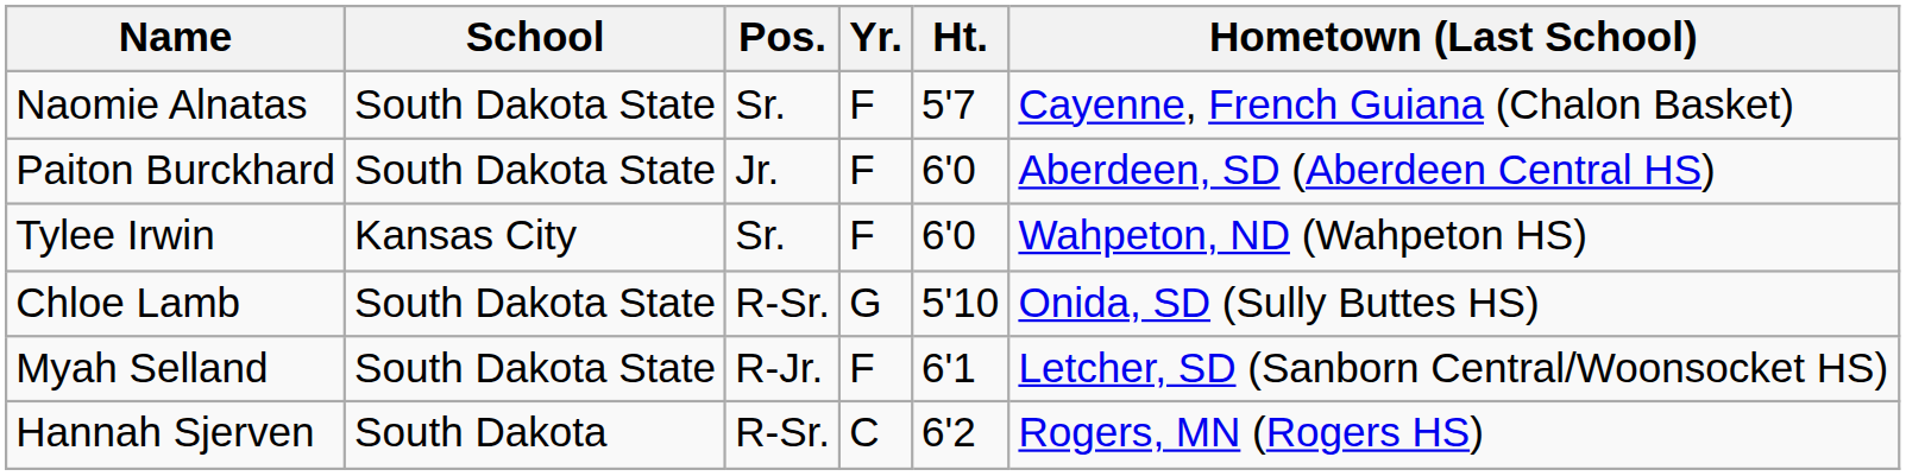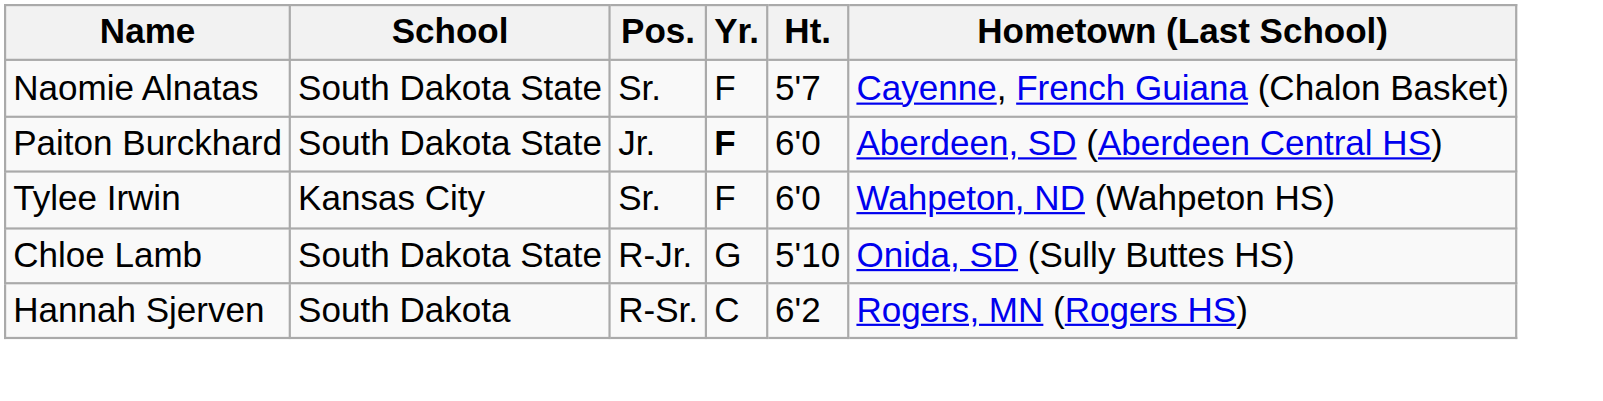 <table class="wikitable">
 <tr>
 <th>Name</th>
 <th>School</th>
 <th>Pos.</th>
 <th>Yr.</th>
 <th>Ht.</th>
 <th>Hometown (Last School)</th>
 </tr>
 <tr>
 <td>Naomie Alnatas</td>
 <td>South Dakota State</td>
 <td>Sr.</td>
 <td>F</td>
 <td>5'7</td>
 <td><a href='#'>Cayenne</a>, <a href='#'>French Guiana</a> (Chalon Basket)</td>
 </tr>
 <tr>
 <td>Paiton Burckhard</td>
 <td>South Dakota State</td>
 <td>Jr.</td>
-<td>F</td>
+<td><strong>F</strong></td>
 <td>6'0</td>
 <td><a href='#'>Aberdeen, SD</a> (<a href='#'>Aberdeen Central HS</a>)</td>
 </tr>
 <tr>
 <td>Tylee Irwin</td>
 <td>Kansas City</td>
 <td>Sr.</td>
 <td>F</td>
 <td>6'0</td>
 <td><a href='#'>Wahpeton, ND</a> (Wahpeton HS)</td>
 </tr>
 <tr>
 <td>Chloe Lamb</td>
 <td>South Dakota State</td>
-<td>R-Sr.</td>
+<td>R-Jr.</td>
 <td>G</td>
 <td>5'10</td>
 <td><a href='#'>Onida, SD</a> (Sully Buttes HS)</td>
-</tr>
-<tr>
-<td>Myah Selland </td>
-<td>South Dakota State</td>
-<td>R-Jr.</td>
-<td>F</td>
-<td>6'1</td>
-<td><a href='#'>Letcher, SD</a> (Sanborn Central/Woonsocket HS)</td>
 </tr>
 <tr>
 <td>Hannah Sjerven</td>
 <td>South Dakota</td>
 <td>R-Sr.</td>
 <td>C</td>
 <td>6'2</td>
 <td><a href='#'>Rogers, MN</a> (<a href='#'>Rogers HS</a>)</td>
 </tr>
 </table>
